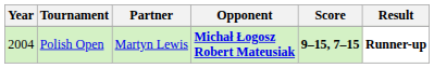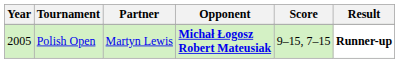 <table class="sortable wikitable" style="font-size: 90%;">
 <tr>
 <th>Year</th>
 <th>Tournament</th>
 <th>Partner</th>
 <th>Opponent</th>
 <th>Score</th>
 <th>Result</th>
 </tr>
 <tr>
 </tr>
 <tr style="background:#D4F1C5">
-<td align="center">2004</td>
+<td align="center">2005</td>
 <td align="left"><a href='#'>Polish Open</a></td>
 <td align="left"> <a href='#'>Martyn Lewis</a></td>
 <td align="left"><strong> <a href='#'>Michał Łogosz</a><br> <a href='#'>Robert Mateusiak</a></strong></td>
-<td align="left"><strong>9–15, 7–15</strong></td>
+<td align="left">9–15, 7–15</td>
 <td style="text-align:left; background:white"> <strong>Runner-up</strong></td>
 </tr>
 </table>
